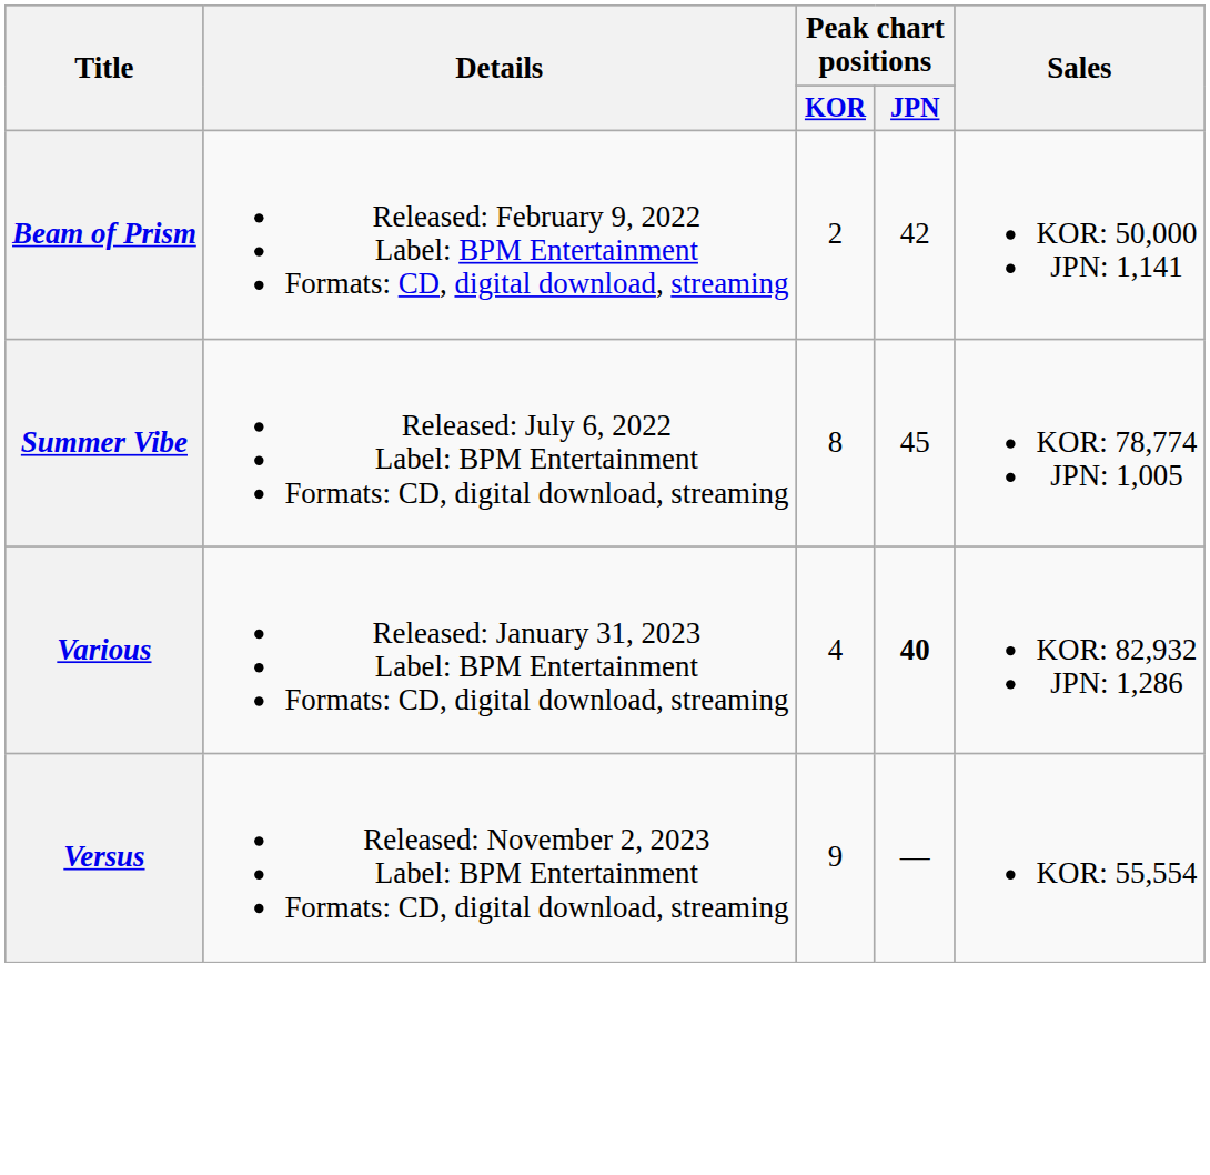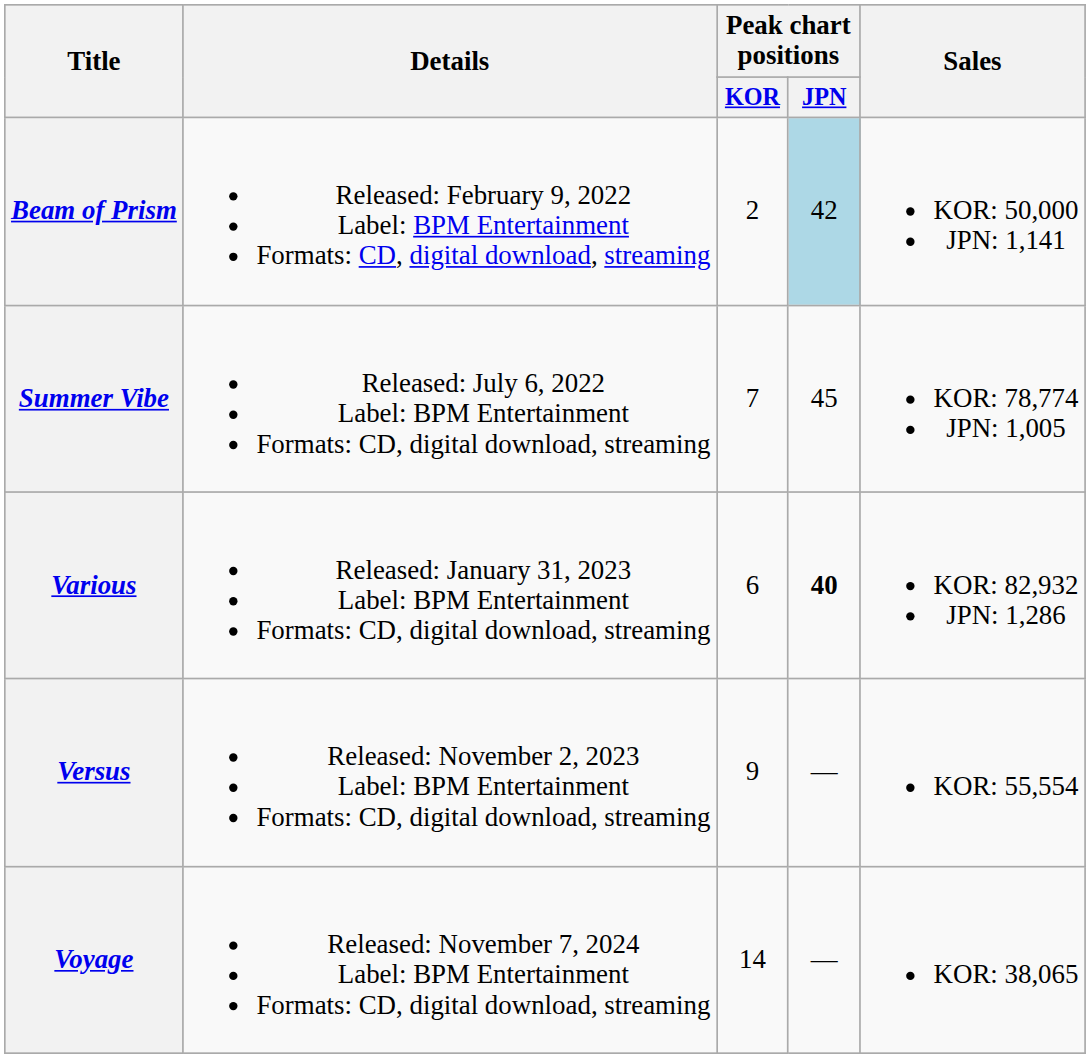 <table class="wikitable plainrowheaders" style="text-align:center">
 <tr>
 <th scope="col" rowspan="2">Title</th>
 <th scope="col" rowspan="2">Details</th>
 <th scope="col" colspan="2">Peak chart<br>positions</th>
 <th scope="col" rowspan="2">Sales</th>
 </tr>
 <tr>
 <th scope="col" style="font-size:90%; width:2.5em"><a href='#'>KOR</a><br></th>
 <th scope="col" style="font-size:90%; width:2.5em"><a href='#'>JPN</a><br></th>
 </tr>
 <tr>
 <th scope="row"><em><a href='#'>Beam of Prism</a></em></th>
 <td><br><ul><li>Released: February 9, 2022</li><li>Label: <a href='#'>BPM Entertainment</a></li><li>Formats: <a href='#'>CD</a>, <a href='#'>digital download</a>, <a href='#'>streaming</a></li></ul></td>
 <td>2</td>
-<td>42</td>
+<td style="background: lightblue;">42</td>
 <td><br><ul><li>KOR: 50,000</li><li>JPN: 1,141 </li></ul></td>
 </tr>
 <tr>
 <th scope="row"><em><a href='#'>Summer Vibe</a></em></th>
 <td><br><ul><li>Released: July 6, 2022</li><li>Label: BPM Entertainment</li><li>Formats: CD, digital download, streaming</li></ul></td>
-<td>8</td>
+<td>7</td>
 <td>45</td>
 <td><br><ul><li>KOR: 78,774</li><li>JPN: 1,005 </li></ul></td>
 </tr>
 <tr>
 <th scope="row"><em><a href='#'>Various</a></em></th>
 <td><br><ul><li>Released: January 31, 2023</li><li>Label: BPM Entertainment</li><li>Formats: CD, digital download, streaming</li></ul></td>
-<td>4</td>
+<td>6</td>
 <td><strong>40</strong></td>
 <td><br><ul><li>KOR: 82,932</li><li>JPN: 1,286 </li></ul></td>
 </tr>
 <tr>
 <th scope="row"><em><a href='#'>Versus</a></em></th>
 <td><br><ul><li>Released: November 2, 2023</li><li>Label: BPM Entertainment</li><li>Formats: CD, digital download, streaming</li></ul></td>
 <td>9</td>
 <td>—</td>
 <td><br><ul><li>KOR: 55,554</li></ul></td>
 </tr>
+<tr>
+<th scope="row"><em><a href='#'>Voyage</a></em></th>
+<td><br><ul><li>Released: November 7, 2024</li><li>Label: BPM Entertainment</li><li>Formats: CD, digital download, streaming</li></ul></td>
+<td>14</td>
+<td>—</td>
+<td><br><ul><li>KOR: 38,065</li></ul></td>
+</tr>
 </table>
